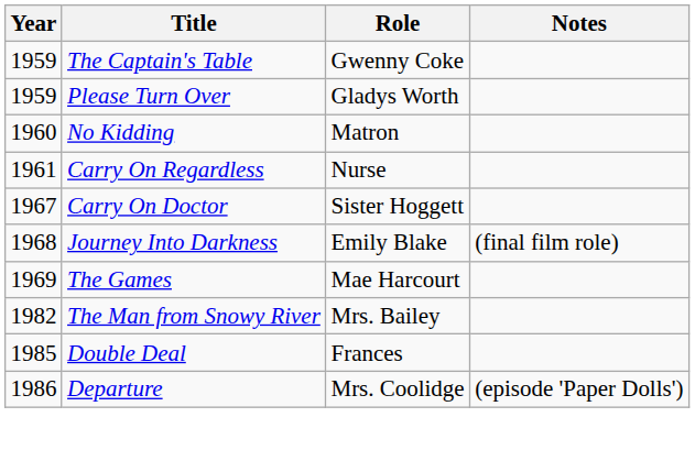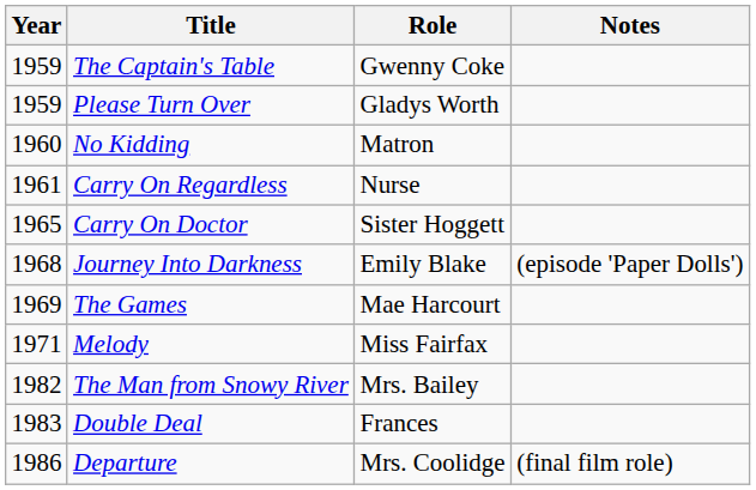 <table class="wikitable">
 <tr>
 <th>Year</th>
 <th>Title</th>
 <th>Role</th>
 <th>Notes</th>
 </tr>
 <tr>
 <td>1959</td>
 <td><em><a href='#'>The Captain's Table</a></em></td>
 <td>Gwenny Coke</td>
 <td></td>
 </tr>
 <tr>
 <td>1959</td>
 <td><em><a href='#'>Please Turn Over</a></em></td>
 <td>Gladys Worth</td>
 <td></td>
 </tr>
 <tr>
 <td>1960</td>
 <td><em><a href='#'>No Kidding</a></em></td>
 <td>Matron</td>
 <td></td>
 </tr>
 <tr>
 <td>1961</td>
 <td><em><a href='#'>Carry On Regardless</a></em></td>
 <td>Nurse</td>
 <td></td>
 </tr>
 <tr>
-<td>1967</td>
+<td>1965</td>
 <td><em><a href='#'>Carry On Doctor</a></em></td>
 <td>Sister Hoggett</td>
 <td></td>
 </tr>
 <tr>
 <td>1968</td>
 <td><em><a href='#'>Journey Into Darkness</a></em></td>
 <td>Emily Blake</td>
-<td>(final film role)</td>
+<td>(episode 'Paper Dolls')</td>
 </tr>
 <tr>
 <td>1969</td>
 <td><em><a href='#'>The Games</a></em></td>
 <td>Mae Harcourt</td>
+<td></td>
+</tr>
+<tr>
+<td>1971</td>
+<td><em><a href='#'>Melody</a></em></td>
+<td>Miss Fairfax</td>
 <td></td>
 </tr>
 <tr>
 <td>1982</td>
 <td><em><a href='#'>The Man from Snowy River</a></em></td>
 <td>Mrs. Bailey</td>
 <td></td>
 </tr>
 <tr>
-<td>1985</td>
+<td>1983</td>
 <td><em><a href='#'>Double Deal</a></em></td>
 <td>Frances</td>
 <td></td>
 </tr>
 <tr>
 <td>1986</td>
 <td><em><a href='#'>Departure</a></em></td>
 <td>Mrs. Coolidge</td>
-<td>(episode 'Paper Dolls')</td>
+<td>(final film role)</td>
 </tr>
 </table>
